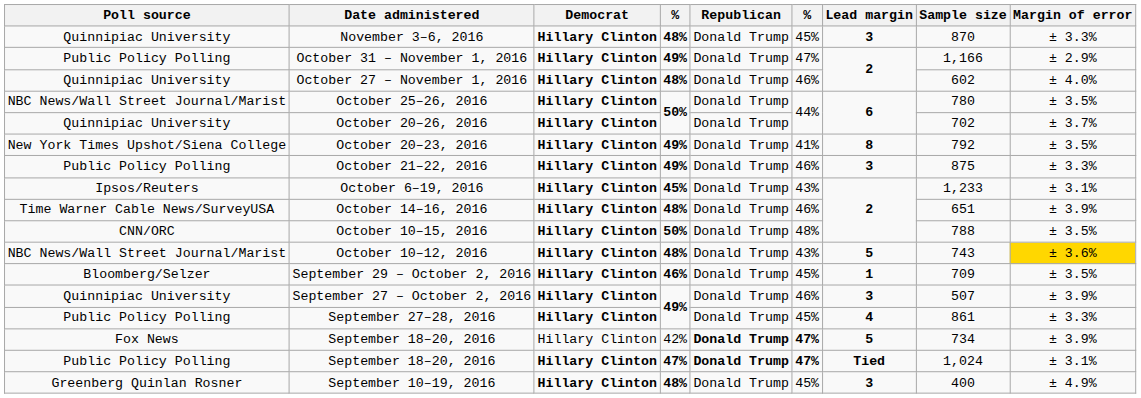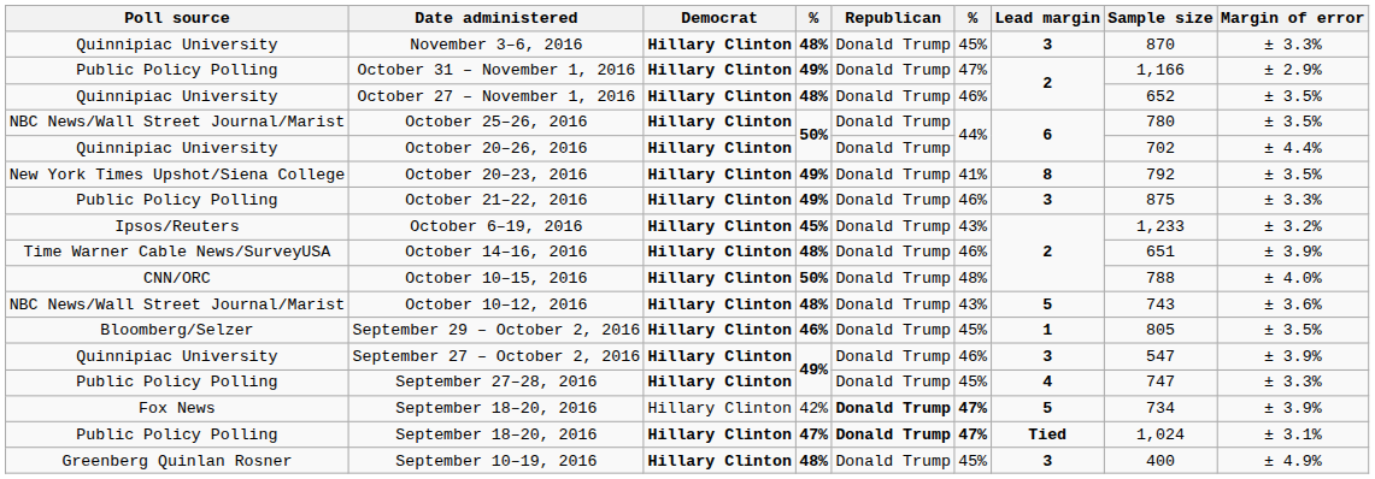 <table class="wikitable" style="text-align:center;">
 <tr valign=bottom>
 <th>Poll source</th>
 <th>Date administered</th>
 <th>Democrat</th>
 <th>%</th>
 <th>Republican</th>
 <th>%</th>
 <th>Lead margin</th>
 <th>Sample size</th>
 <th>Margin of error</th>
 </tr>
 <tr>
 <td>Quinnipiac University</td>
 <td>November 3–6, 2016</td>
 <td><strong>Hillary Clinton</strong></td>
 <td><strong>48%</strong></td>
 <td>Donald Trump</td>
 <td>45%</td>
 <td><strong>3</strong></td>
 <td>870</td>
 <td>± 3.3%</td>
 </tr>
 <tr>
 <td>Public Policy Polling</td>
 <td>October 31 – November 1, 2016</td>
 <td><strong>Hillary Clinton</strong></td>
 <td><strong>49%</strong></td>
 <td>Donald Trump</td>
 <td>47%</td>
 <td rowspan="2" ><strong>2</strong></td>
 <td>1,166</td>
 <td>± 2.9%</td>
 </tr>
 <tr>
 <td>Quinnipiac University</td>
 <td>October 27 – November 1, 2016</td>
 <td><strong>Hillary Clinton</strong></td>
 <td><strong>48%</strong></td>
 <td>Donald Trump</td>
 <td>46%</td>
-<td>602</td>
-<td>± 4.0%</td>
+<td>652</td>
+<td>± 3.5%</td>
 </tr>
 <tr>
 <td>NBC News/Wall Street Journal/Marist</td>
 <td>October 25–26, 2016</td>
 <td><strong>Hillary Clinton</strong></td>
 <td rowspan="2" ><strong>50%</strong></td>
 <td>Donald Trump</td>
 <td rowspan="2">44%</td>
 <td rowspan="2" ><strong>6</strong></td>
 <td>780</td>
 <td>± 3.5%</td>
 </tr>
 <tr>
 <td>Quinnipiac University</td>
 <td>October 20–26, 2016</td>
 <td><strong>Hillary Clinton</strong></td>
 <td>Donald Trump</td>
 <td>702</td>
-<td>± 3.7%</td>
+<td>± 4.4%</td>
 </tr>
 <tr>
 <td>New York Times Upshot/Siena College</td>
 <td>October 20–23, 2016</td>
 <td><strong>Hillary Clinton</strong></td>
 <td><strong>49%</strong></td>
 <td>Donald Trump</td>
 <td>41%</td>
 <td><strong>8</strong></td>
 <td>792</td>
 <td>± 3.5%</td>
 </tr>
 <tr>
 <td>Public Policy Polling</td>
 <td>October 21–22, 2016</td>
 <td><strong>Hillary Clinton</strong></td>
 <td><strong>49%</strong></td>
 <td>Donald Trump</td>
 <td>46%</td>
 <td><strong>3</strong></td>
 <td>875</td>
 <td>± 3.3%</td>
 </tr>
 <tr>
 <td>Ipsos/Reuters</td>
 <td>October 6–19, 2016</td>
 <td><strong>Hillary Clinton</strong></td>
 <td><strong>45%</strong></td>
 <td>Donald Trump</td>
 <td>43%</td>
 <td rowspan="3" ><strong>2</strong></td>
 <td>1,233</td>
-<td>± 3.1%</td>
+<td>± 3.2%</td>
 </tr>
 <tr>
 <td>Time Warner Cable News/SurveyUSA</td>
 <td>October 14–16, 2016</td>
 <td><strong>Hillary Clinton</strong></td>
 <td><strong>48%</strong></td>
 <td>Donald Trump</td>
 <td>46%</td>
 <td>651</td>
 <td>± 3.9%</td>
 </tr>
 <tr>
 <td>CNN/ORC</td>
 <td>October 10–15, 2016</td>
 <td><strong>Hillary Clinton</strong></td>
 <td><strong>50%</strong></td>
 <td>Donald Trump</td>
 <td>48%</td>
 <td>788</td>
-<td>± 3.5%</td>
+<td>± 4.0%</td>
 </tr>
 <tr>
 <td>NBC News/Wall Street Journal/Marist</td>
 <td>October 10–12, 2016</td>
 <td><strong>Hillary Clinton</strong></td>
 <td><strong>48%</strong></td>
 <td>Donald Trump</td>
 <td>43%</td>
 <td><strong>5</strong></td>
 <td>743</td>
-<td style="background: gold;">± 3.6%</td>
+<td>± 3.6%</td>
 </tr>
 <tr>
 <td>Bloomberg/Selzer</td>
 <td>September 29 – October 2, 2016</td>
 <td><strong>Hillary Clinton</strong></td>
 <td><strong>46%</strong></td>
 <td>Donald Trump</td>
 <td>45%</td>
 <td><strong>1</strong></td>
-<td>709</td>
+<td>805</td>
 <td>± 3.5%</td>
 </tr>
 <tr>
 <td>Quinnipiac University</td>
 <td>September 27 – October 2, 2016</td>
 <td><strong>Hillary Clinton</strong></td>
 <td rowspan="2" ><strong>49%</strong></td>
 <td>Donald Trump</td>
 <td>46%</td>
 <td><strong>3</strong></td>
-<td>507</td>
+<td>547</td>
 <td>± 3.9%</td>
 </tr>
 <tr>
 <td>Public Policy Polling</td>
 <td>September 27–28, 2016</td>
 <td><strong>Hillary Clinton</strong></td>
 <td>Donald Trump</td>
 <td>45%</td>
 <td><strong>4</strong></td>
-<td>861</td>
+<td>747</td>
 <td>± 3.3%</td>
 </tr>
 <tr>
 <td>Fox News</td>
 <td>September 18–20, 2016</td>
 <td>Hillary Clinton</td>
 <td>42%</td>
 <td><strong>Donald Trump</strong></td>
 <td><strong>47%</strong></td>
 <td><strong>5</strong></td>
 <td>734</td>
 <td>± 3.9%</td>
 </tr>
 <tr>
 <td>Public Policy Polling</td>
 <td>September 18–20, 2016</td>
 <td><strong>Hillary Clinton</strong></td>
 <td align=center><strong>47%</strong></td>
 <td><strong>Donald Trump</strong></td>
 <td align=center><strong>47%</strong></td>
 <td align=center><strong>Tied</strong></td>
 <td>1,024</td>
 <td>± 3.1%</td>
 </tr>
 <tr>
 <td>Greenberg Quinlan Rosner</td>
 <td>September 10–19, 2016</td>
 <td><strong>Hillary Clinton</strong></td>
 <td><strong>48%</strong></td>
 <td>Donald Trump</td>
 <td>45%</td>
 <td><strong>3</strong></td>
 <td>400</td>
 <td>± 4.9%</td>
 </tr>
 </table>
